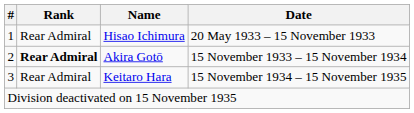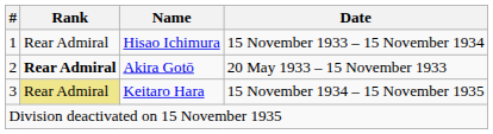 <table class=wikitable>
 <tr>
 <th>#</th>
 <th>Rank</th>
 <th>Name</th>
 <th>Date</th>
 </tr>
 <tr>
 <td>1</td>
 <td>Rear Admiral</td>
 <td><a href='#'>Hisao Ichimura</a></td>
-<td>20 May 1933 – 15 November 1933</td>
+<td>15 November 1933 – 15 November 1934</td>
 </tr>
 <tr>
 <td>2</td>
 <td><strong>Rear Admiral</strong></td>
 <td><a href='#'>Akira Gotō</a></td>
-<td>15 November 1933 – 15 November 1934</td>
+<td>20 May 1933 – 15 November 1933</td>
 </tr>
 <tr>
 <td>3</td>
-<td>Rear Admiral</td>
+<td style="background: khaki;">Rear Admiral</td>
 <td><a href='#'>Keitaro Hara</a></td>
 <td>15 November 1934 – 15 November 1935</td>
 </tr>
 <tr>
 <td colspan=4>Division deactivated on 15 November 1935</td>
 </tr>
 </table>
